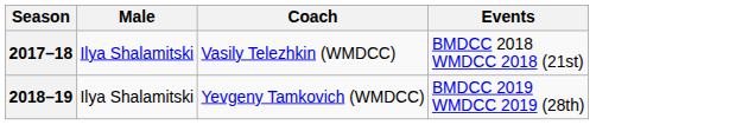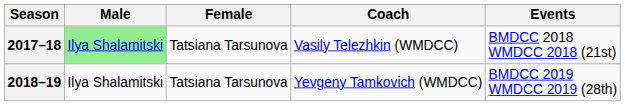 <table class="wikitable">
 <tr>
 <th scope="col">Season</th>
 <th scope="col">Male</th>
+<th scope="col">Female</th>
 <th scope="col">Coach</th>
 <th scope="col">Events</th>
 </tr>
 <tr>
 <th scope="row">2017–18</th>
-<td><a href='#'>Ilya Shalamitski</a></td>
+<td style="background: lightgreen;"><a href='#'>Ilya Shalamitski</a></td>
+<td>Tatsiana Tarsunova</td>
 <td><a href='#'>Vasily Telezhkin</a> (WMDCC)</td>
 <td><a href='#'>BMDCC</a> 2018 <br><a href='#'>WMDCC 2018</a> (21st)</td>
 </tr>
 <tr>
 <th scope="row">2018–19</th>
 <td>Ilya Shalamitski</td>
+<td>Tatsiana Tarsunova</td>
 <td><a href='#'>Yevgeny Tamkovich</a> (WMDCC)</td>
 <td><a href='#'>BMDCC 2019</a> <br><a href='#'>WMDCC 2019</a> (28th)</td>
 </tr>
 </table>
